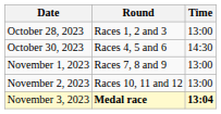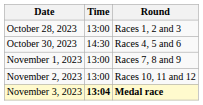 <table class="wikitable">
 <tr>
 <th>Date</th>
+<th>Time</th>
 <th>Round</th>
-<th>Time</th>
 </tr>
 <tr>
 <td>October 28, 2023</td>
+<td>13:00</td>
 <td>Races 1, 2 and 3</td>
-<td>13:00</td>
 </tr>
 <tr>
 <td>October 30, 2023</td>
+<td>14:30</td>
 <td>Races 4, 5 and 6</td>
-<td>14:30</td>
 </tr>
 <tr>
 <td>November 1, 2023</td>
+<td>13:00</td>
 <td>Races 7, 8 and 9</td>
-<td>13:00</td>
 </tr>
 <tr>
 <td>November 2, 2023</td>
+<td>13:00</td>
 <td>Races 10, 11 and 12</td>
-<td>13:00</td>
 </tr>
 <tr style=background:lemonchiffon>
 <td>November 3, 2023</td>
+<td><strong>13:04</strong></td>
 <td><strong>Medal race</strong></td>
-<td><strong>13:04</strong></td>
 </tr>
 </table>
